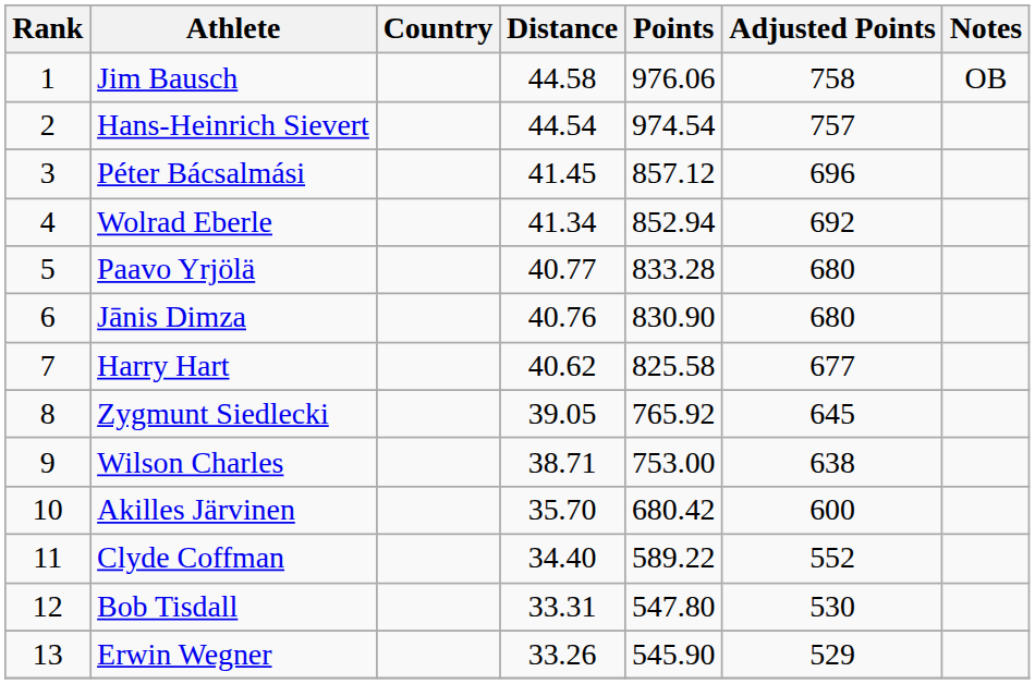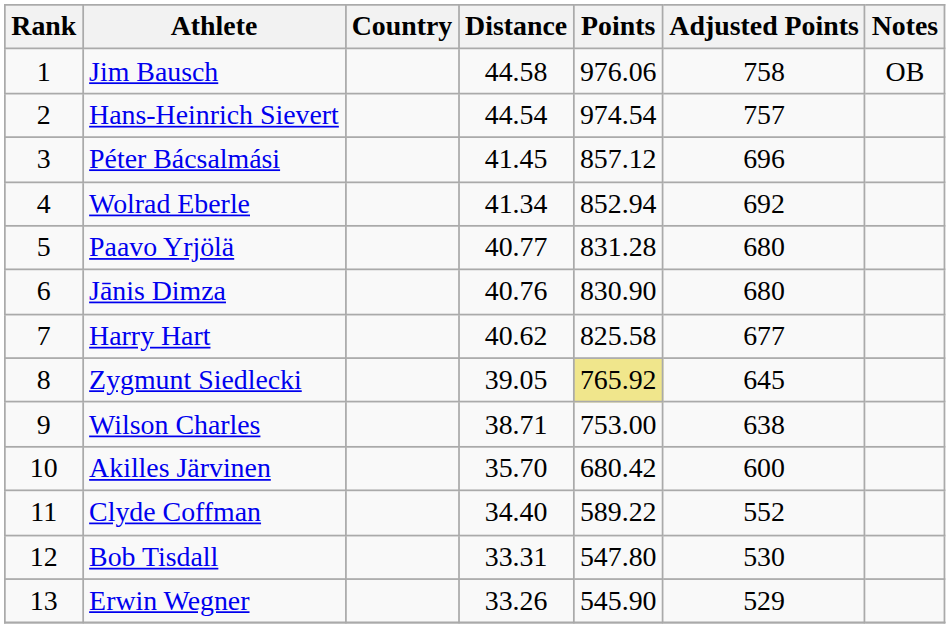 <table class="wikitable sortable" style="text-align:center">
 <tr>
 <th>Rank</th>
 <th>Athlete</th>
 <th>Country</th>
 <th>Distance</th>
 <th>Points</th>
 <th>Adjusted Points</th>
 <th>Notes</th>
 </tr>
 <tr>
 <td>1</td>
 <td align=left><a href='#'>Jim Bausch</a></td>
 <td align=left></td>
 <td>44.58</td>
 <td>976.06</td>
 <td>758</td>
 <td>OB</td>
 </tr>
 <tr>
 <td>2</td>
 <td align=left><a href='#'>Hans-Heinrich Sievert</a></td>
 <td align=left></td>
 <td>44.54</td>
 <td>974.54</td>
 <td>757</td>
 <td></td>
 </tr>
 <tr>
 <td>3</td>
 <td align=left><a href='#'>Péter Bácsalmási</a></td>
 <td align=left></td>
 <td>41.45</td>
 <td>857.12</td>
 <td>696</td>
 <td></td>
 </tr>
 <tr>
 <td>4</td>
 <td align=left><a href='#'>Wolrad Eberle</a></td>
 <td align=left></td>
 <td>41.34</td>
 <td>852.94</td>
 <td>692</td>
 <td></td>
 </tr>
 <tr>
 <td>5</td>
 <td align=left><a href='#'>Paavo Yrjölä</a></td>
 <td align=left></td>
 <td>40.77</td>
-<td>833.28</td>
+<td>831.28</td>
 <td>680</td>
 <td></td>
 </tr>
 <tr>
 <td>6</td>
 <td align=left><a href='#'>Jānis Dimza</a></td>
 <td align=left></td>
 <td>40.76</td>
 <td>830.90</td>
 <td>680</td>
 <td></td>
 </tr>
 <tr>
 <td>7</td>
 <td align=left><a href='#'>Harry Hart</a></td>
 <td align=left></td>
 <td>40.62</td>
 <td>825.58</td>
 <td>677</td>
 <td></td>
 </tr>
 <tr>
 <td>8</td>
 <td align=left><a href='#'>Zygmunt Siedlecki</a></td>
 <td align=left></td>
 <td>39.05</td>
-<td>765.92</td>
+<td style="background: khaki;">765.92</td>
 <td>645</td>
 <td></td>
 </tr>
 <tr>
 <td>9</td>
 <td align=left><a href='#'>Wilson Charles</a></td>
 <td align=left></td>
 <td>38.71</td>
 <td>753.00</td>
 <td>638</td>
 <td></td>
 </tr>
 <tr>
 <td>10</td>
 <td align=left><a href='#'>Akilles Järvinen</a></td>
 <td align=left></td>
 <td>35.70</td>
 <td>680.42</td>
 <td>600</td>
 <td></td>
 </tr>
 <tr>
 <td>11</td>
 <td align=left><a href='#'>Clyde Coffman</a></td>
 <td align=left></td>
 <td>34.40</td>
 <td>589.22</td>
 <td>552</td>
 <td></td>
 </tr>
 <tr>
 <td>12</td>
 <td align=left><a href='#'>Bob Tisdall</a></td>
 <td align=left></td>
 <td>33.31</td>
 <td>547.80</td>
 <td>530</td>
 <td></td>
 </tr>
 <tr>
 <td>13</td>
 <td align=left><a href='#'>Erwin Wegner</a></td>
 <td align=left></td>
 <td>33.26</td>
 <td>545.90</td>
 <td>529</td>
 <td></td>
 </tr>
 <tr>
 </tr>
 </table>
